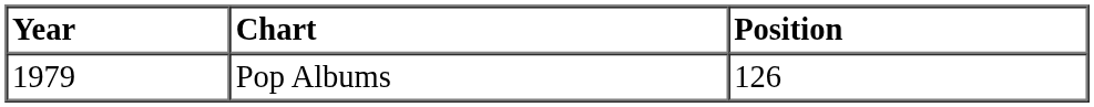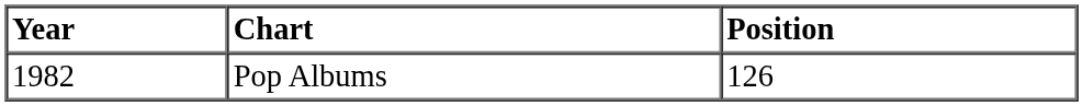 <table border=1 cellspacing=0 cellpadding=2 width="550px">
 <tr>
 <th align="left">Year</th>
 <th align="left">Chart</th>
 <th align="left">Position</th>
 </tr>
 <tr>
-<td align="left">1979</td>
+<td align="left">1982</td>
 <td align="left">Pop Albums</td>
 <td align="left">126</td>
 </tr>
 <tr>
 </tr>
 </table>
